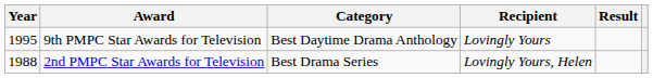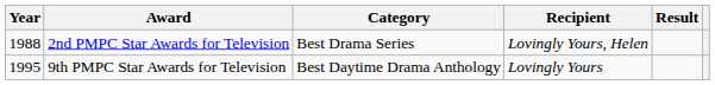 <table class="wikitable">
 <tr>
 <th>Year</th>
 <th>Award</th>
 <th>Category</th>
 <th>Recipient</th>
 <th>Result</th>
 <th></th>
 </tr>
 <tr>
+<td>1988</td>
+<td><a href='#'>2nd PMPC Star Awards for Television</a></td>
+<td>Best Drama Series</td>
+<td><em>Lovingly Yours, Helen</em></td>
+<td></td>
+<th></th>
+</tr>
+<tr>
 <td>1995</td>
 <td>9th PMPC Star Awards for Television</td>
 <td>Best Daytime Drama Anthology</td>
 <td><em>Lovingly Yours</em></td>
 <td></td>
 <th></th>
 </tr>
-<tr>
-<td>1988</td>
-<td><a href='#'>2nd PMPC Star Awards for Television</a></td>
-<td>Best Drama Series</td>
-<td><em>Lovingly Yours, Helen</em></td>
-<td></td>
-<th></th>
-</tr>
 </table>
